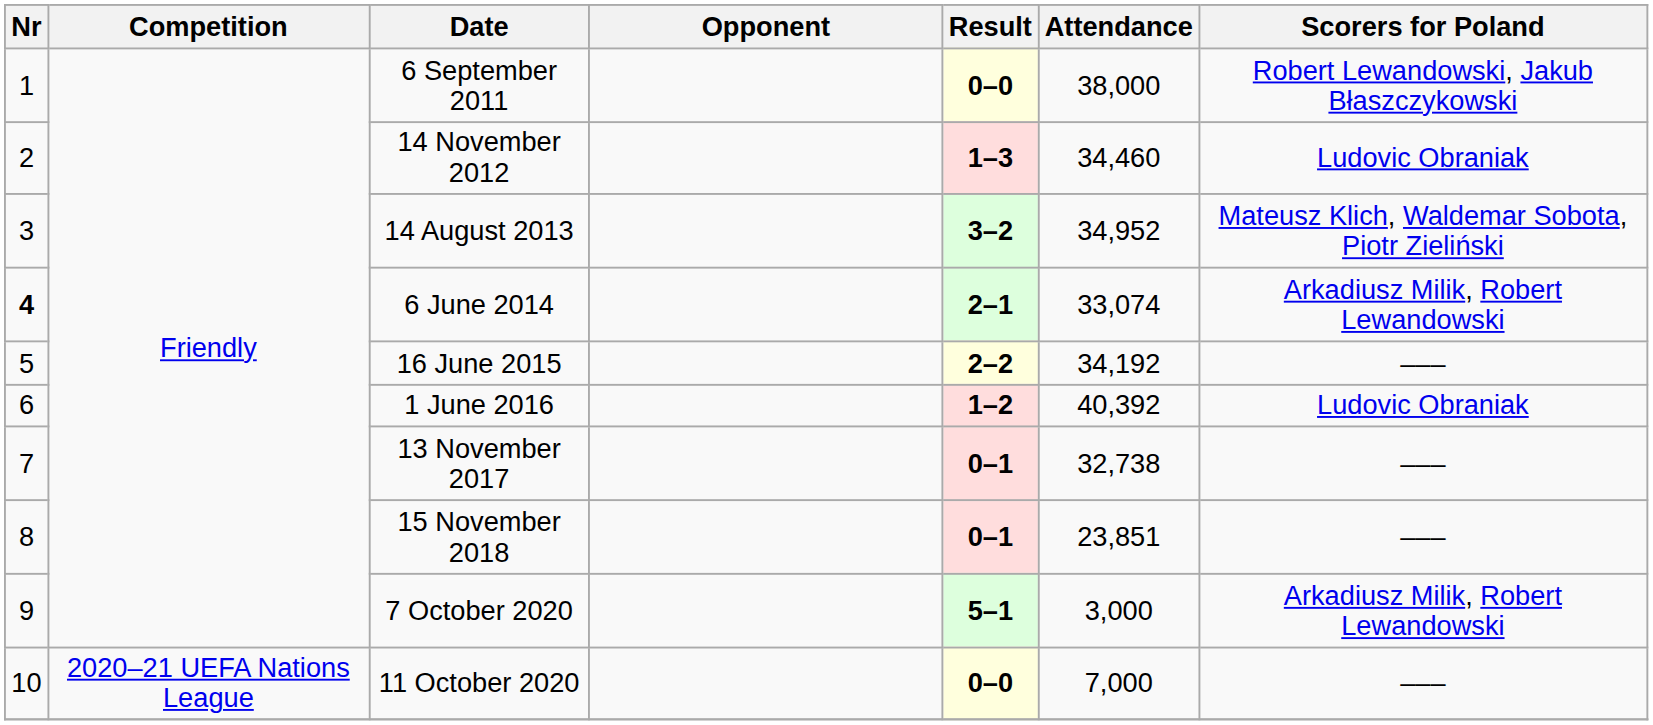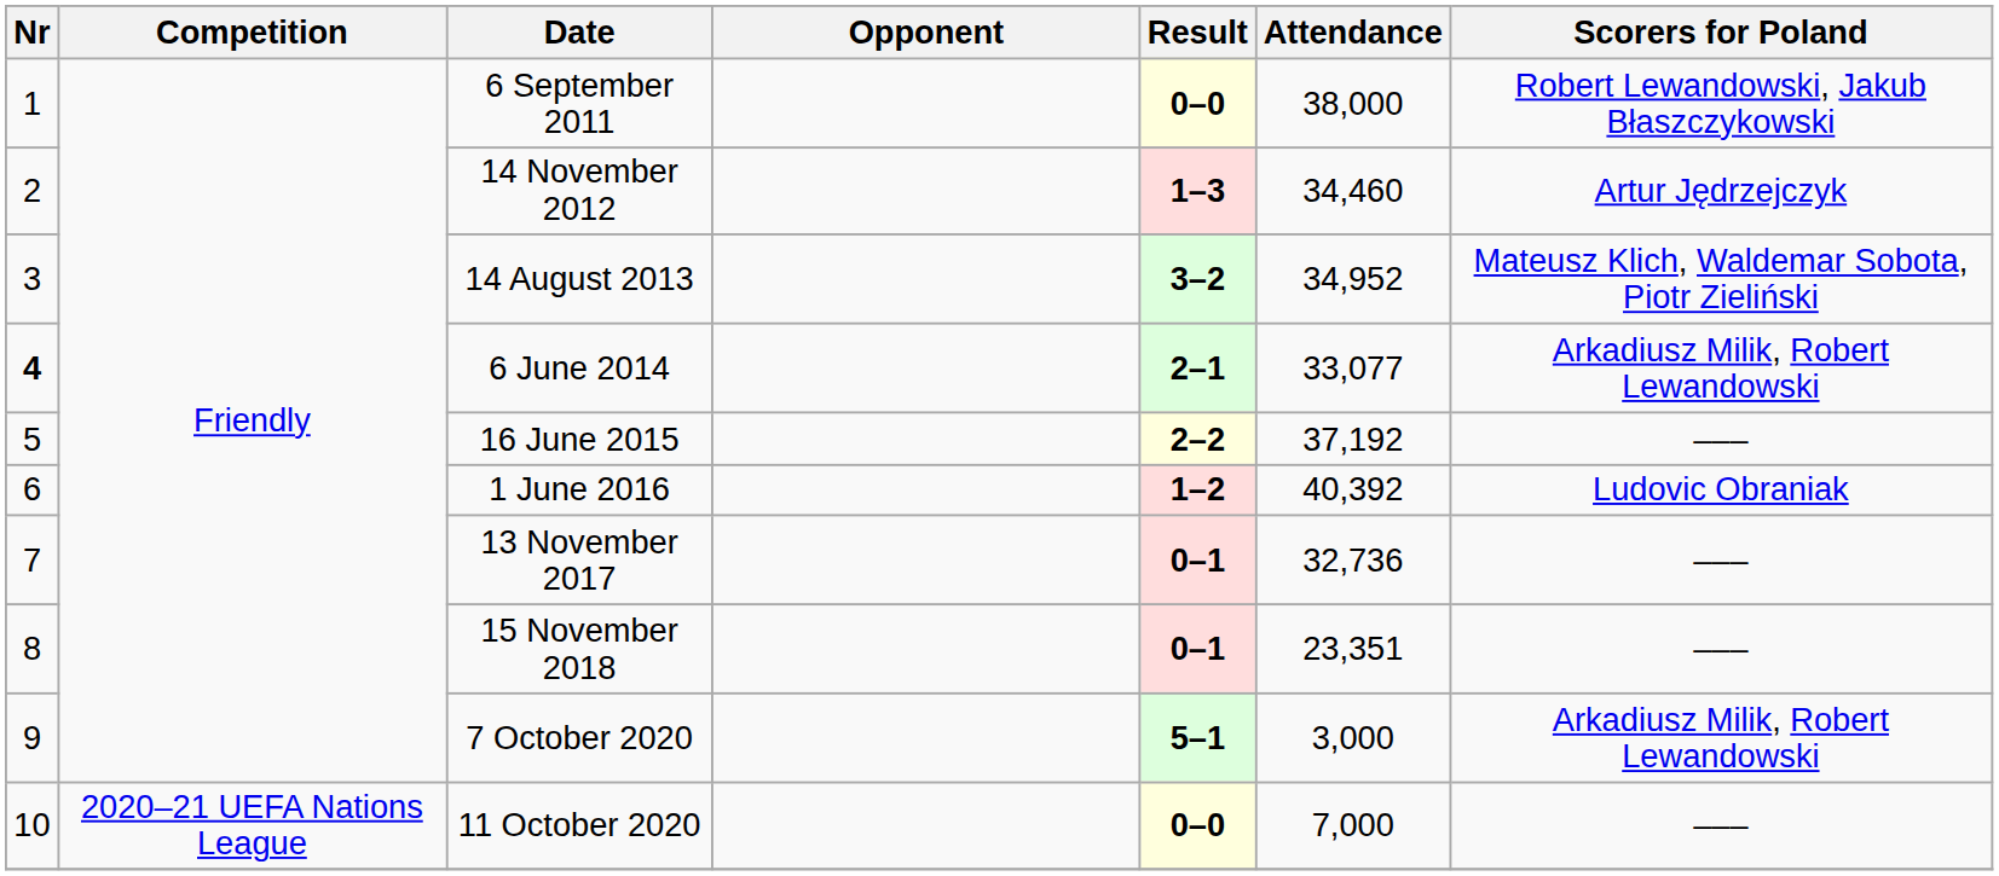 <table class="wikitable sortable" style="font-size: 90%; text-align:center">
 <tr>
 <th>Nr</th>
 <th style="width:163px">Competition</th>
 <th style="width:110px">Date</th>
 <th style="width:180px">Opponent</th>
 <th>Result</th>
 <th>Attendance</th>
 <th>Scorers for Poland</th>
 </tr>
 <tr>
 <td>1</td>
 <td rowspan="9"><a href='#'>Friendly</a></td>
 <td>6 September 2011</td>
 <td></td>
 <td style="text-align:center; background:#ffd;"><strong>0–0</strong></td>
 <td>38,000</td>
 <td><a href='#'>Robert Lewandowski</a>, <a href='#'>Jakub Błaszczykowski</a></td>
 </tr>
 <tr>
 <td>2</td>
 <td>14 November 2012</td>
 <td></td>
 <td style="text-align:center; background:#fdd;"><strong>1–3</strong></td>
 <td>34,460</td>
-<td><a href='#'>Ludovic Obraniak</a></td>
+<td><a href='#'>Artur Jędrzejczyk</a></td>
 </tr>
 <tr>
 <td>3</td>
 <td>14 August 2013</td>
 <td></td>
 <td style="text-align:center; background:#dfd;"><strong>3–2</strong></td>
 <td>34,952</td>
 <td><a href='#'>Mateusz Klich</a>, <a href='#'>Waldemar Sobota</a>, <a href='#'>Piotr Zieliński</a></td>
 </tr>
 <tr>
 <td><strong>4</strong></td>
 <td>6 June 2014</td>
 <td></td>
 <td style="text-align:center; background:#dfd;"><strong>2–1</strong></td>
-<td>33,074</td>
+<td>33,077</td>
 <td><a href='#'>Arkadiusz Milik</a>, <a href='#'>Robert Lewandowski</a></td>
 </tr>
 <tr>
 <td>5</td>
 <td>16 June 2015</td>
 <td></td>
 <td style="text-align:center; background:#ffd;"><strong>2–2</strong></td>
-<td>34,192</td>
+<td>37,192</td>
 <td>–––</td>
 </tr>
 <tr>
 <td>6</td>
 <td>1 June 2016</td>
 <td></td>
 <td style="text-align:center; background:#fdd;"><strong>1–2</strong></td>
 <td>40,392</td>
 <td><a href='#'>Ludovic Obraniak</a></td>
 </tr>
 <tr>
 <td>7</td>
 <td>13 November 2017</td>
 <td></td>
 <td style="text-align:center; background:#fdd;"><strong>0–1</strong></td>
-<td>32,738</td>
+<td>32,736</td>
 <td>–––</td>
 </tr>
 <tr>
 <td>8</td>
 <td>15 November 2018</td>
 <td></td>
 <td style="text-align:center; background:#fdd;"><strong>0–1</strong></td>
-<td>23,851</td>
+<td>23,351</td>
 <td>–––</td>
 </tr>
 <tr>
 <td>9</td>
 <td>7 October 2020</td>
 <td></td>
 <td style="text-align:center; background:#dfd;"><strong>5–1</strong></td>
 <td>3,000</td>
 <td><a href='#'>Arkadiusz Milik</a>, <a href='#'>Robert Lewandowski</a></td>
 </tr>
 <tr>
 <td>10</td>
 <td><a href='#'>2020–21 UEFA Nations League</a></td>
 <td>11 October 2020</td>
 <td></td>
 <td style="text-align:center; background:#ffd;"><strong>0–0</strong></td>
 <td>7,000</td>
 <td>–––</td>
 </tr>
 <tr>
 </tr>
 </table>
